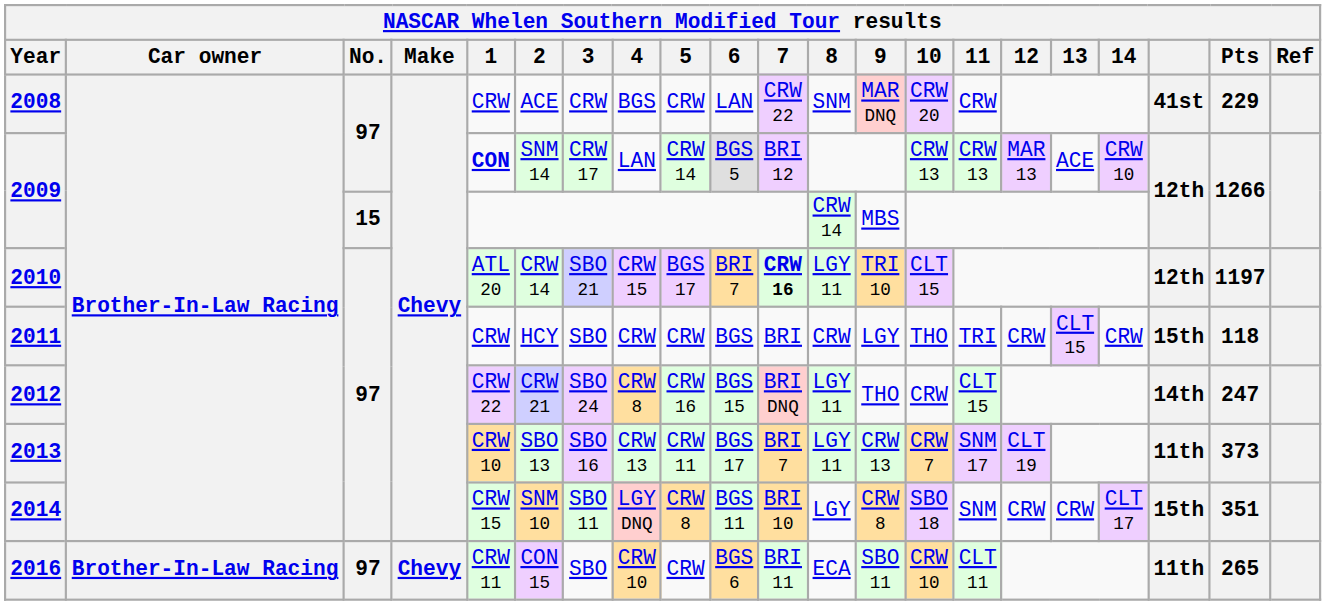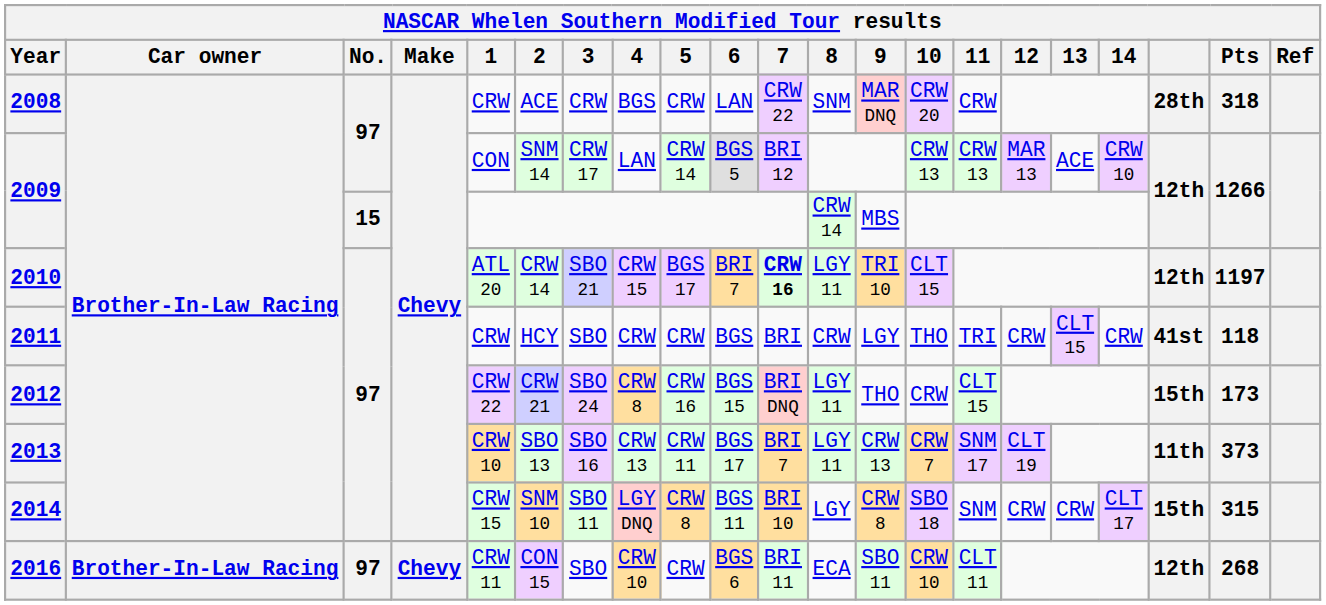 <table class="wikitable" style="text-align:center; font-size:75%">
 <tr>
 <th colspan=21><a href='#'>NASCAR Whelen Southern Modified Tour</a> results</th>
 </tr>
 <tr>
 <th>Year</th>
 <th>Car owner</th>
 <th>No.</th>
 <th>Make</th>
 <th>1</th>
 <th>2</th>
 <th>3</th>
 <th>4</th>
 <th>5</th>
 <th>6</th>
 <th>7</th>
 <th>8</th>
 <th>9</th>
 <th>10</th>
 <th>11</th>
 <th>12</th>
 <th>13</th>
 <th>14</th>
 <th></th>
 <th>Pts</th>
 <th>Ref</th>
 </tr>
 <tr>
 <th><a href='#'>2008</a></th>
 <th rowspan=8><a href='#'>Brother-In-Law Racing</a></th>
 <th rowspan=2>97</th>
 <th rowspan=8><a href='#'>Chevy</a></th>
 <td><a href='#'>CRW</a></td>
 <td><a href='#'>ACE</a></td>
 <td><a href='#'>CRW</a></td>
 <td><a href='#'>BGS</a></td>
 <td><a href='#'>CRW</a></td>
 <td><a href='#'>LAN</a></td>
 <td style="background:#EFCFFF;"><a href='#'>CRW</a><br><small>22</small></td>
 <td><a href='#'>SNM</a></td>
 <td style="background-color:#FFCFCF"><a href='#'>MAR</a><br><small>DNQ</small></td>
 <td style="background:#EFCFFF;"><a href='#'>CRW</a><br><small>20</small></td>
 <td><a href='#'>CRW</a></td>
 <td colspan=3></td>
-<th>41st</th>
-<th>229</th>
+<th>28th</th>
+<th>318</th>
 <th></th>
 </tr>
 <tr>
 <th rowspan=2><a href='#'>2009</a></th>
-<td><strong><a href='#'>CON</a></strong></td>
+<td><a href='#'>CON</a></td>
 <td style="background:#DFFFDF;"><a href='#'>SNM</a><br><small>14</small></td>
 <td style="background:#DFFFDF;"><a href='#'>CRW</a><br><small>17</small></td>
 <td><a href='#'>LAN</a></td>
 <td style="background:#DFFFDF;"><a href='#'>CRW</a><br><small>14</small></td>
 <td style="background:#DFDFDF;"><a href='#'>BGS</a><br><small>5</small></td>
 <td style="background:#EFCFFF;"><a href='#'>BRI</a><br><small>12</small></td>
 <td colspan=2></td>
 <td style="background:#DFFFDF;"><a href='#'>CRW</a><br><small>13</small></td>
 <td style="background:#DFFFDF;"><a href='#'>CRW</a><br><small>13</small></td>
 <td style="background:#EFCFFF;"><a href='#'>MAR</a><br><small>13</small></td>
 <td><a href='#'>ACE</a></td>
 <td style="background:#EFCFFF;"><a href='#'>CRW</a><br><small>10</small></td>
 <th rowspan=2>12th</th>
 <th rowspan=2>1266</th>
 <th rowspan=2></th>
 </tr>
 <tr>
 <th>15</th>
 <td colspan=7></td>
 <td style="background:#DFFFDF;"><a href='#'>CRW</a><br><small>14</small></td>
 <td><a href='#'>MBS</a></td>
 <td colspan=5></td>
 </tr>
 <tr>
 <th><a href='#'>2010</a></th>
 <th rowspan=5>97</th>
 <td style="background:#DFFFDF;"><a href='#'>ATL</a><br><small>20</small></td>
 <td style="background:#DFFFDF;"><a href='#'>CRW</a><br><small>14</small></td>
 <td style="background:#CFCFFF;"><a href='#'>SBO</a><br><small>21</small></td>
 <td style="background:#EFCFFF;"><a href='#'>CRW</a><br><small>15</small></td>
 <td style="background:#EFCFFF;"><a href='#'>BGS</a><br><small>17</small></td>
 <td style="background:#FFDF9F;"><a href='#'>BRI</a><br><small>7</small></td>
 <td style="background:#DFFFDF;"><strong><a href='#'>CRW</a><br><small>16</small></strong></td>
 <td style="background:#DFFFDF;"><a href='#'>LGY</a><br><small>11</small></td>
 <td style="background:#FFDF9F;"><a href='#'>TRI</a><br><small>10</small></td>
 <td style="background:#EFCFFF;"><a href='#'>CLT</a><br><small>15</small></td>
 <td colspan=4></td>
 <th>12th</th>
 <th>1197</th>
 <th></th>
 </tr>
 <tr>
 <th><a href='#'>2011</a></th>
 <td><a href='#'>CRW</a></td>
 <td><a href='#'>HCY</a></td>
 <td><a href='#'>SBO</a></td>
 <td><a href='#'>CRW</a></td>
 <td><a href='#'>CRW</a></td>
 <td><a href='#'>BGS</a></td>
 <td><a href='#'>BRI</a></td>
 <td><a href='#'>CRW</a></td>
 <td><a href='#'>LGY</a></td>
 <td><a href='#'>THO</a></td>
 <td><a href='#'>TRI</a></td>
 <td><a href='#'>CRW</a></td>
 <td style="background:#EFCFFF;"><a href='#'>CLT</a><br><small>15</small></td>
 <td><a href='#'>CRW</a></td>
-<th>15th</th>
+<th>41st</th>
 <th>118</th>
 <th></th>
 </tr>
 <tr>
 <th><a href='#'>2012</a></th>
 <td style="background:#EFCFFF;"><a href='#'>CRW</a><br><small>22</small></td>
 <td style="background:#CFCFFF;"><a href='#'>CRW</a><br><small>21</small></td>
 <td style="background:#EFCFFF;"><a href='#'>SBO</a><br><small>24</small></td>
 <td style="background:#FFDF9F;"><a href='#'>CRW</a><br><small>8</small></td>
 <td style="background:#DFFFDF;"><a href='#'>CRW</a><br><small>16</small></td>
 <td style="background:#DFFFDF;"><a href='#'>BGS</a><br><small>15</small></td>
 <td style="background:#FFCFCF;"><a href='#'>BRI</a><br><small>DNQ</small></td>
 <td style="background:#DFFFDF;"><a href='#'>LGY</a><br><small>11</small></td>
 <td><a href='#'>THO</a></td>
 <td><a href='#'>CRW</a></td>
 <td style="background:#DFFFDF;"><a href='#'>CLT</a><br><small>15</small></td>
 <td colspan=3></td>
-<th>14th</th>
-<th>247</th>
+<th>15th</th>
+<th>173</th>
 <th></th>
 </tr>
 <tr>
 <th><a href='#'>2013</a></th>
 <td style="background:#FFDF9F;"><a href='#'>CRW</a><br><small>10</small></td>
 <td style="background:#DFFFDF;"><a href='#'>SBO</a><br><small>13</small></td>
 <td style="background:#EFCFFF;"><a href='#'>SBO</a><br><small>16</small></td>
 <td style="background:#DFFFDF;"><a href='#'>CRW</a><br><small>13</small></td>
 <td style="background:#DFFFDF;"><a href='#'>CRW</a><br><small>11</small></td>
 <td style="background:#DFFFDF;"><a href='#'>BGS</a><br><small>17</small></td>
 <td style="background:#FFDF9F;"><a href='#'>BRI</a><br><small>7</small></td>
 <td style="background:#DFFFDF;"><a href='#'>LGY</a><br><small>11</small></td>
 <td style="background:#DFFFDF;"><a href='#'>CRW</a><br><small>13</small></td>
 <td style="background:#FFDF9F;"><a href='#'>CRW</a><br><small>7</small></td>
 <td style="background:#EFCFFF;"><a href='#'>SNM</a><br><small>17</small></td>
 <td style="background:#EFCFFF;"><a href='#'>CLT</a><br><small>19</small></td>
 <td colspan=2></td>
 <th>11th</th>
 <th>373</th>
 <th></th>
 </tr>
 <tr>
 <th><a href='#'>2014</a></th>
 <td style="background:#DFFFDF;"><a href='#'>CRW</a><br><small>15</small></td>
 <td style="background:#FFDF9F;"><a href='#'>SNM</a><br><small>10</small></td>
 <td style="background:#DFFFDF;"><a href='#'>SBO</a><br><small>11</small></td>
 <td style="background:#FFCFCF;"><a href='#'>LGY</a><br><small>DNQ</small></td>
 <td style="background:#FFDF9F;"><a href='#'>CRW</a><br><small>8</small></td>
 <td style="background:#DFFFDF;"><a href='#'>BGS</a><br><small>11</small></td>
 <td style="background:#FFDF9F;"><a href='#'>BRI</a><br><small>10</small></td>
 <td><a href='#'>LGY</a></td>
 <td style="background:#FFDF9F;"><a href='#'>CRW</a><br><small>8</small></td>
 <td style="background:#EFCFFF;"><a href='#'>SBO</a><br><small>18</small></td>
 <td><a href='#'>SNM</a></td>
 <td><a href='#'>CRW</a></td>
 <td><a href='#'>CRW</a></td>
 <td style="background:#EFCFFF;"><a href='#'>CLT</a><br><small>17</small></td>
 <th>15th</th>
-<th>351</th>
+<th>315</th>
 <th></th>
 </tr>
 <tr>
 <th><a href='#'>2016</a></th>
 <th><a href='#'>Brother-In-Law Racing</a></th>
 <th>97</th>
 <th><a href='#'>Chevy</a></th>
 <td style="background:#DFFFDF;"><a href='#'>CRW</a><br><small>11</small></td>
 <td style="background:#EFCFFF;"><a href='#'>CON</a><br><small>15</small></td>
 <td><a href='#'>SBO</a></td>
 <td style="background:#FFDF9F;"><a href='#'>CRW</a><br><small>10</small></td>
 <td><a href='#'>CRW</a></td>
 <td style="background:#FFDF9F;"><a href='#'>BGS</a><br><small>6</small></td>
 <td style="background:#DFFFDF;"><a href='#'>BRI</a><br><small>11</small></td>
 <td><a href='#'>ECA</a></td>
 <td style="background:#DFFFDF;"><a href='#'>SBO</a><br><small>11</small></td>
 <td style="background:#FFDF9F;"><a href='#'>CRW</a><br><small>10</small></td>
 <td style="background:#DFFFDF;"><a href='#'>CLT</a><br><small>11</small></td>
 <td colspan=3></td>
-<th>11th</th>
-<th>265</th>
+<th>12th</th>
+<th>268</th>
 <th></th>
 </tr>
 </table>
